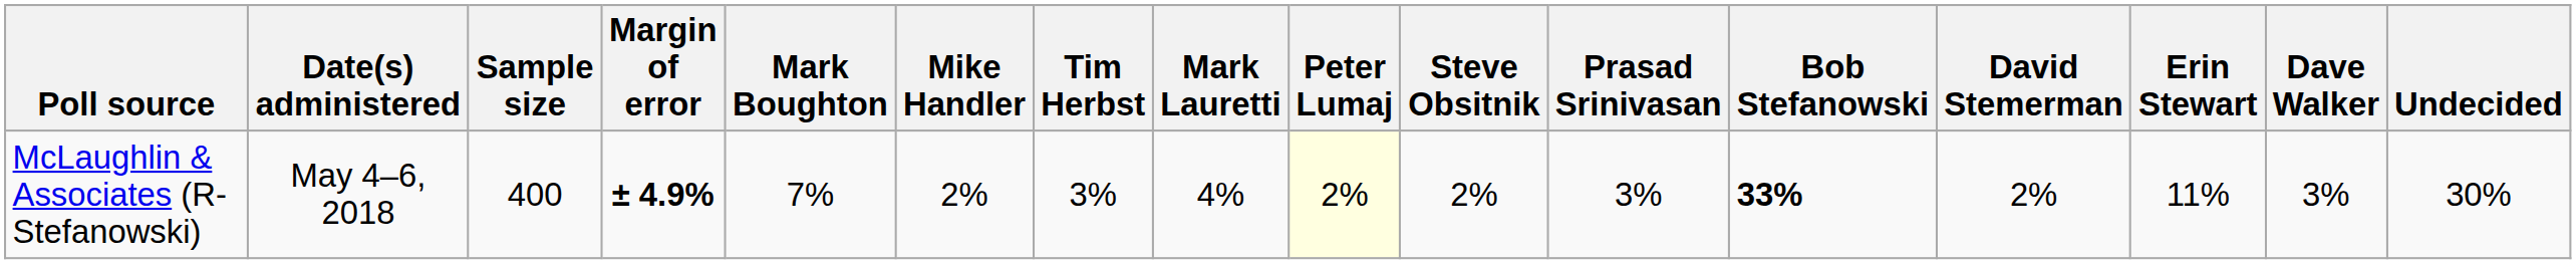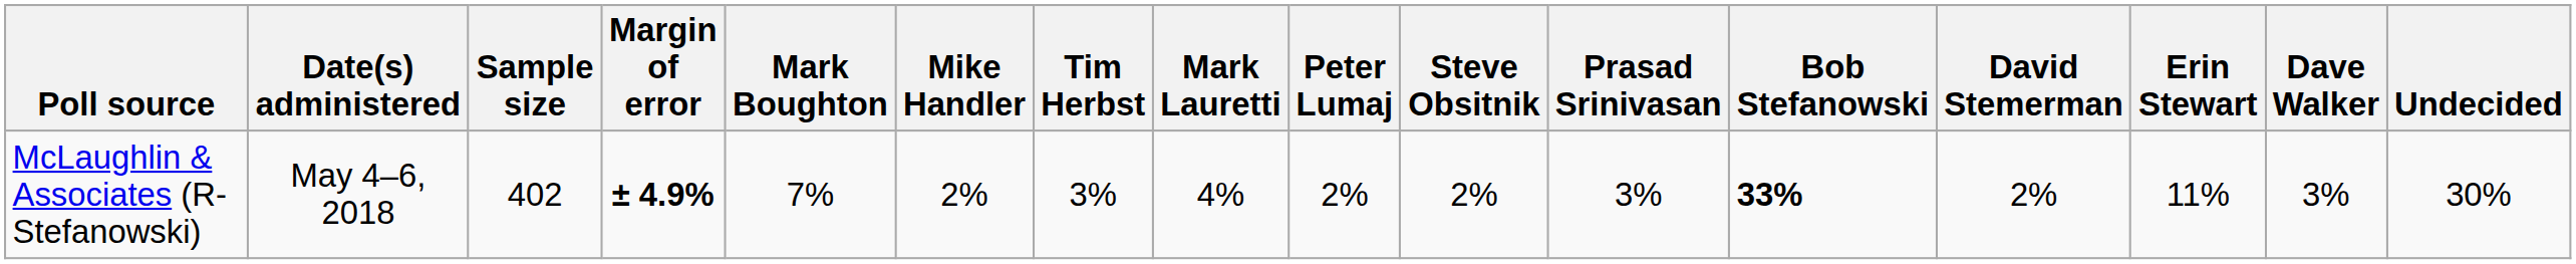 <table class="wikitable">
 <tr valign=bottom>
 <th>Poll source</th>
 <th>Date(s)<br>administered</th>
 <th>Sample<br>size</th>
 <th>Margin<br>of error</th>
 <th style="width:45px;">Mark<br>Boughton</th>
 <th style="width:45px;">Mike<br>Handler</th>
 <th style="width:45px;">Tim<br>Herbst</th>
 <th style="width:45px;">Mark<br>Lauretti</th>
 <th style="width:45px;">Peter<br>Lumaj</th>
 <th style="width:45px;">Steve<br>Obsitnik</th>
 <th style="width:45px;">Prasad<br>Srinivasan</th>
 <th style="width:45px;">Bob<br>Stefanowski</th>
 <th style="width:45px;">David<br>Stemerman</th>
 <th style="width:45px;">Erin<br>Stewart</th>
 <th style="width:45px;">Dave<br>Walker</th>
 <th>Undecided</th>
 </tr>
 <tr>
 <td><a href='#'>McLaughlin & Associates</a> (R-Stefanowski)</td>
 <td align=center>May 4–6, 2018</td>
-<td align=center>400</td>
+<td align=center>402</td>
 <td align=center><strong>± 4.9%</strong></td>
 <td align=center>7%</td>
 <td align=center>2%</td>
 <td align=center>3%</td>
 <td align=center>4%</td>
-<td align=center style="background: lightyellow;">2%</td>
+<td align=center>2%</td>
 <td align=center>2%</td>
 <td align=center>3%</td>
 <td><strong>33%</strong></td>
 <td align=center>2%</td>
 <td align=center>11%</td>
 <td align=center>3%</td>
 <td align=center>30%</td>
 </tr>
 </table>
